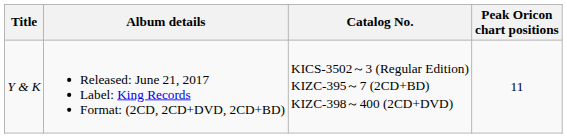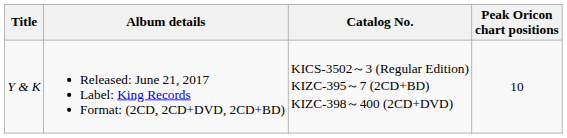 <table class="wikitable">
 <tr>
 <th>Title</th>
 <th>Album details</th>
 <th>Catalog No.</th>
 <th>Peak Oricon<br>chart positions</th>
 </tr>
 <tr>
 <td><em>Y & K</em></td>
 <td><br><ul><li>Released: June 21, 2017</li><li>Label: <a href='#'>King Records</a></li><li>Format: (2CD, 2CD+DVD, 2CD+BD)</li></ul></td>
 <td>KICS-3502～3 (Regular Edition)<br>KIZC-395～7 (2CD+BD)<br>KIZC-398～400 (2CD+DVD)</td>
-<td align="center">11</td>
+<td align="center">10</td>
 </tr>
 </table>
